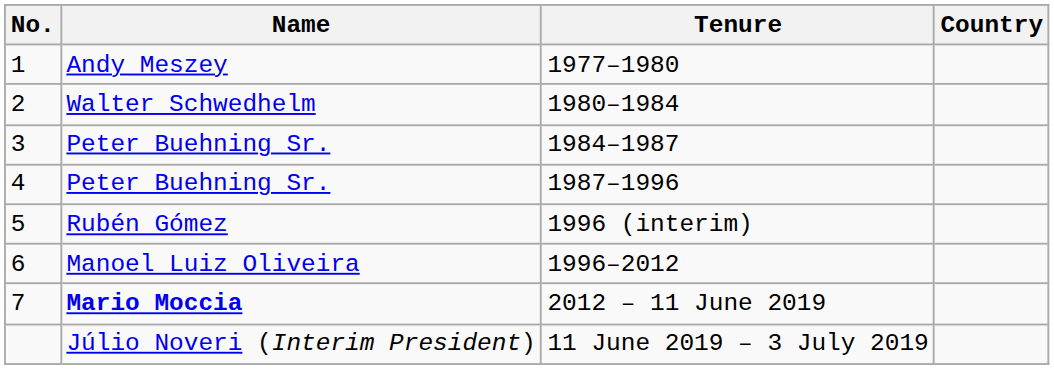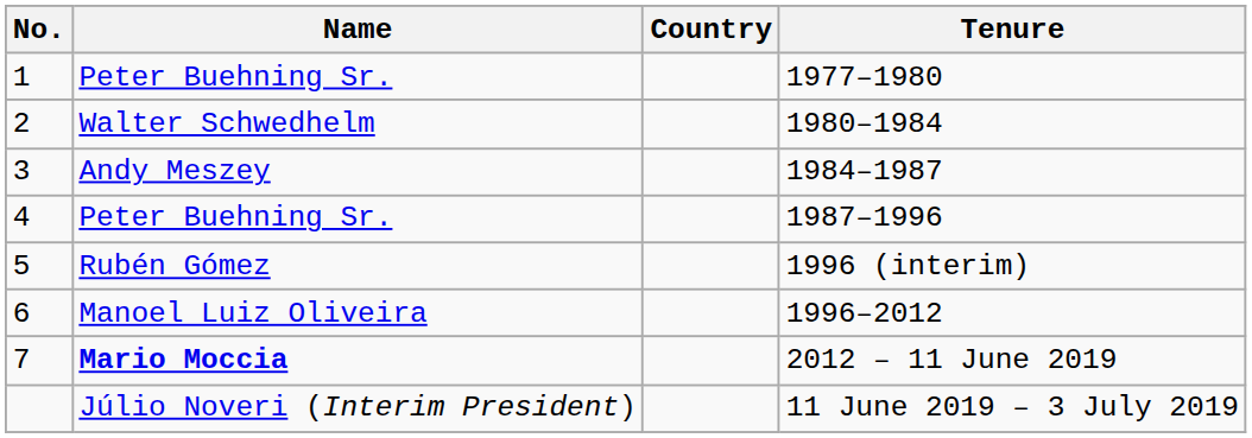 <table class="wikitable">
 <tr>
 <th>No.</th>
 <th>Name</th>
+<th>Country</th>
 <th>Tenure</th>
-<th>Country</th>
 </tr>
 <tr>
 <td>1</td>
-<td><a href='#'>Andy Meszey</a></td>
+<td><a href='#'>Peter Buehning Sr.</a></td>
+<td></td>
 <td>1977–1980</td>
-<td></td>
 </tr>
 <tr>
 <td>2</td>
 <td><a href='#'>Walter Schwedhelm</a></td>
+<td></td>
 <td>1980–1984</td>
-<td></td>
 </tr>
 <tr>
 <td>3</td>
-<td><a href='#'>Peter Buehning Sr.</a></td>
+<td><a href='#'>Andy Meszey</a></td>
+<td></td>
 <td>1984–1987</td>
-<td></td>
 </tr>
 <tr>
 <td>4</td>
 <td><a href='#'>Peter Buehning Sr.</a></td>
+<td></td>
 <td>1987–1996</td>
-<td></td>
 </tr>
 <tr>
 <td>5</td>
 <td><a href='#'>Rubén Gómez</a></td>
+<td></td>
 <td>1996 (interim)</td>
-<td></td>
 </tr>
 <tr>
 <td>6</td>
 <td><a href='#'>Manoel Luiz Oliveira</a></td>
+<td></td>
 <td>1996–2012</td>
-<td></td>
 </tr>
 <tr>
 <td>7</td>
 <td><strong><a href='#'>Mario Moccia</a></strong></td>
+<td></td>
 <td>2012 – 11 June 2019</td>
-<td></td>
 </tr>
 <tr>
 <td></td>
 <td><a href='#'>Júlio Noveri</a> (<em>Interim President</em>)</td>
+<td></td>
 <td>11 June 2019 – 3 July 2019</td>
-<td></td>
 </tr>
 </table>
